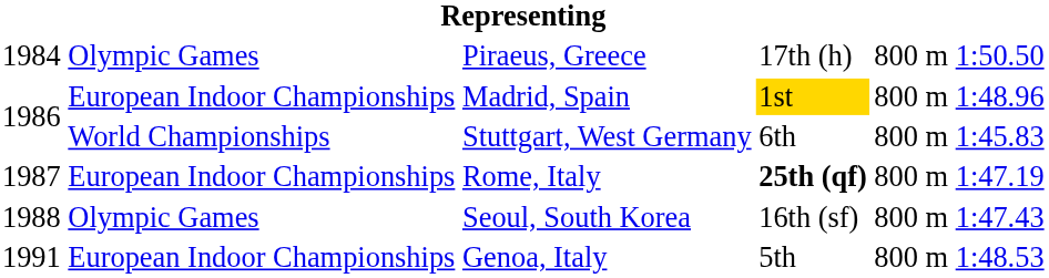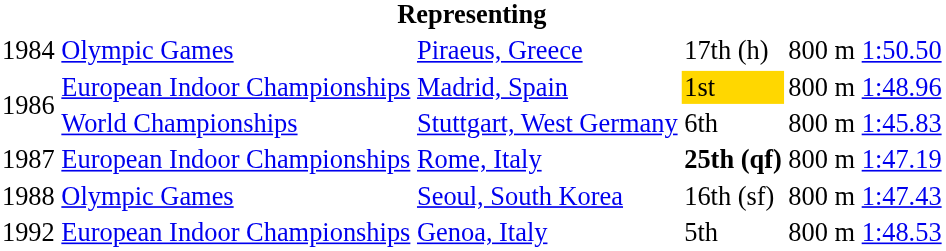 <table>
 <tr>
 <th colspan="6">Representing </th>
 </tr>
 <tr>
 <td>1984</td>
 <td><a href='#'>Olympic Games</a></td>
 <td><a href='#'>Piraeus, Greece</a></td>
 <td>17th (h)</td>
 <td>800 m</td>
 <td><a href='#'>1:50.50</a></td>
 </tr>
 <tr>
 <td rowspan=2>1986</td>
 <td><a href='#'>European Indoor Championships</a></td>
 <td><a href='#'>Madrid, Spain</a></td>
 <td bgcolor=gold>1st</td>
 <td>800 m</td>
 <td><a href='#'>1:48.96</a></td>
 </tr>
 <tr>
 <td><a href='#'>World Championships</a></td>
 <td><a href='#'>Stuttgart, West Germany</a></td>
 <td>6th</td>
 <td>800 m</td>
 <td><a href='#'>1:45.83</a></td>
 </tr>
 <tr>
 <td>1987</td>
 <td><a href='#'>European Indoor Championships</a></td>
 <td><a href='#'>Rome, Italy</a></td>
 <td><strong>25th (qf)</strong></td>
 <td>800 m</td>
 <td><a href='#'>1:47.19</a></td>
 </tr>
 <tr>
 <td>1988</td>
 <td><a href='#'>Olympic Games</a></td>
 <td><a href='#'>Seoul, South Korea</a></td>
 <td>16th (sf)</td>
 <td>800 m</td>
 <td><a href='#'>1:47.43</a></td>
 </tr>
 <tr>
-<td>1991</td>
+<td>1992</td>
 <td><a href='#'>European Indoor Championships</a></td>
 <td><a href='#'>Genoa, Italy</a></td>
 <td>5th</td>
 <td>800 m</td>
 <td><a href='#'>1:48.53</a></td>
 </tr>
 </table>
